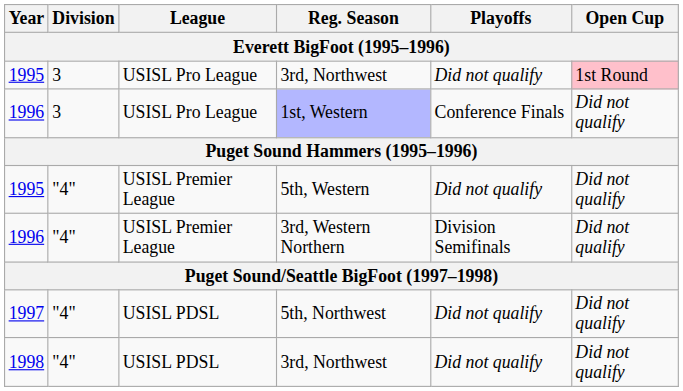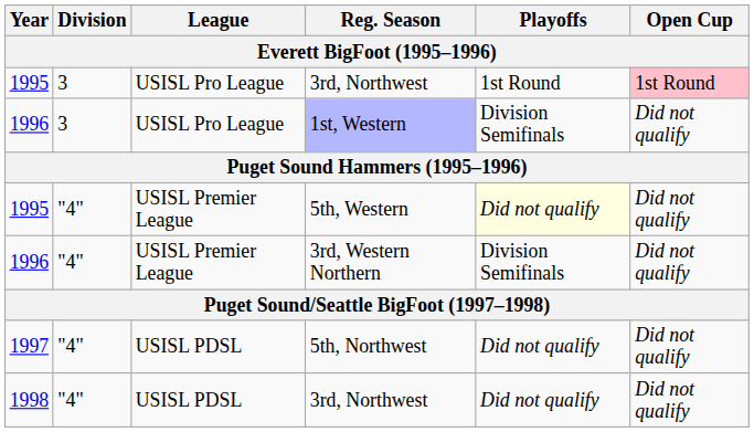 <table class="wikitable">
 <tr>
 <th>Year</th>
 <th>Division</th>
 <th>League</th>
 <th>Reg. Season</th>
 <th>Playoffs</th>
 <th>Open Cup</th>
 </tr>
 <tr>
 <th colspan=6>Everett BigFoot (1995–1996)</th>
 </tr>
 <tr>
 <td><a href='#'>1995</a></td>
 <td>3</td>
 <td>USISL Pro League</td>
 <td>3rd, Northwest</td>
-<td><em>Did not qualify</em></td>
+<td>1st Round</td>
 <td style="background: pink;">1st Round</td>
 </tr>
 <tr>
 <td><a href='#'>1996</a></td>
 <td>3</td>
 <td>USISL Pro League</td>
 <td bgcolor="B3B7FF">1st, Western</td>
-<td>Conference Finals</td>
+<td>Division Semifinals</td>
 <td><em>Did not qualify</em></td>
 </tr>
 <tr>
 <th colspan=6>Puget Sound Hammers (1995–1996)</th>
 </tr>
 <tr>
 <td><a href='#'>1995</a></td>
 <td>"4"</td>
 <td>USISL Premier League</td>
 <td>5th, Western</td>
-<td><em>Did not qualify</em></td>
+<td style="background: lightyellow;"><em>Did not qualify</em></td>
 <td><em>Did not qualify</em></td>
 </tr>
 <tr>
 <td><a href='#'>1996</a></td>
 <td>"4"</td>
 <td>USISL Premier League</td>
 <td>3rd, Western Northern</td>
 <td>Division Semifinals</td>
 <td><em>Did not qualify</em></td>
 </tr>
 <tr>
 <th colspan=6>Puget Sound/Seattle BigFoot (1997–1998)</th>
 </tr>
 <tr>
 <td><a href='#'>1997</a></td>
 <td>"4"</td>
 <td>USISL PDSL</td>
 <td>5th, Northwest</td>
 <td><em>Did not qualify</em></td>
 <td><em>Did not qualify</em></td>
 </tr>
 <tr>
 <td><a href='#'>1998</a></td>
 <td>"4"</td>
 <td>USISL PDSL</td>
 <td>3rd, Northwest</td>
 <td><em>Did not qualify</em></td>
 <td><em>Did not qualify</em></td>
 </tr>
 </table>
